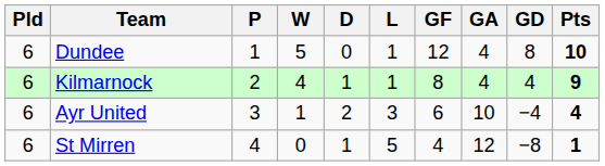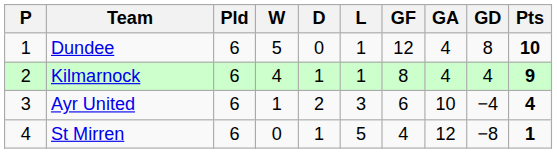 <table class="wikitable" style="text-align: center;">
 <tr>
+<th width=30>P</th>
+<th width=140>Team</th>
 <th width=30>Pld</th>
-<th width=140>Team</th>
-<th width=30>P</th>
 <th width=30>W</th>
 <th width=30>D</th>
 <th width=30>L</th>
 <th width=30>GF</th>
 <th width=30>GA</th>
 <th width=30>GD</th>
 <th width=30>Pts</th>
 </tr>
 <tr>
+<td>1</td>
+<td align=left><a href='#'>Dundee</a></td>
 <td>6</td>
-<td align=left><a href='#'>Dundee</a></td>
-<td>1</td>
 <td>5</td>
 <td>0</td>
 <td>1</td>
 <td>12</td>
 <td>4</td>
 <td>8</td>
 <td><strong>10</strong></td>
 </tr>
 <tr style="background:#ccffcc;">
+<td>2</td>
+<td align=left><a href='#'>Kilmarnock</a></td>
 <td>6</td>
-<td align=left><a href='#'>Kilmarnock</a></td>
-<td>2</td>
 <td>4</td>
 <td>1</td>
 <td>1</td>
 <td>8</td>
 <td>4</td>
 <td>4</td>
 <td><strong>9</strong></td>
 </tr>
 <tr>
+<td>3</td>
+<td align=left><a href='#'>Ayr United</a></td>
 <td>6</td>
-<td align=left><a href='#'>Ayr United</a></td>
-<td>3</td>
 <td>1</td>
 <td>2</td>
 <td>3</td>
 <td>6</td>
 <td>10</td>
 <td>−4</td>
 <td><strong>4</strong></td>
 </tr>
 <tr>
+<td>4</td>
+<td align=left><a href='#'>St Mirren</a></td>
 <td>6</td>
-<td align=left><a href='#'>St Mirren</a></td>
-<td>4</td>
 <td>0</td>
 <td>1</td>
 <td>5</td>
 <td>4</td>
 <td>12</td>
 <td>−8</td>
 <td><strong>1</strong></td>
 </tr>
 </table>
